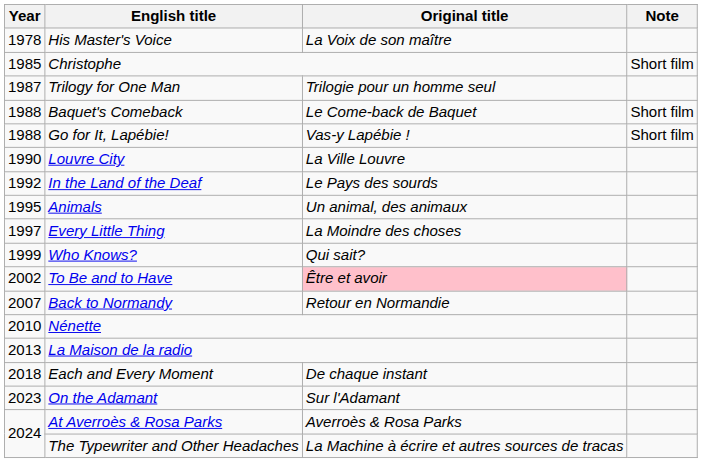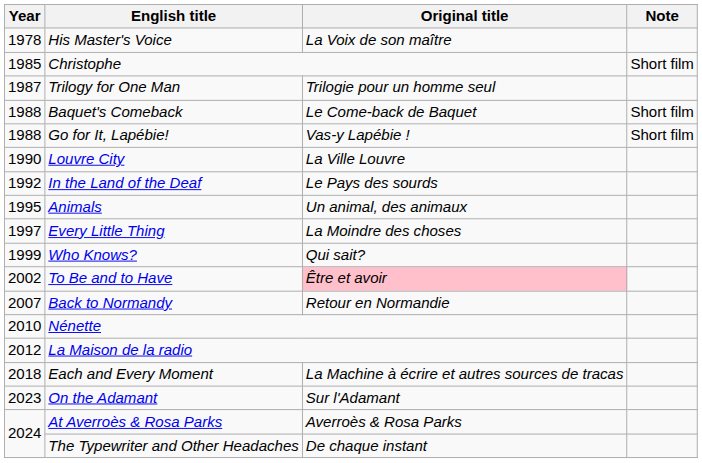 <table class="wikitable">
 <tr>
 <th>Year</th>
 <th>English title</th>
 <th>Original title</th>
 <th>Note</th>
 </tr>
 <tr>
 <td>1978</td>
 <td><em>His Master's Voice</em></td>
 <td><em>La Voix de son maître</em></td>
 <td></td>
 </tr>
 <tr>
 <td>1985</td>
 <td colspan="2"><em>Christophe</em></td>
 <td>Short film</td>
 </tr>
 <tr>
 <td>1987</td>
 <td><em>Trilogy for One Man</em></td>
 <td><em>Trilogie pour un homme seul</em></td>
 <td></td>
 </tr>
 <tr>
 <td>1988</td>
 <td><em>Baquet's Comeback</em></td>
 <td><em>Le Come-back de Baquet</em></td>
 <td>Short film</td>
 </tr>
 <tr>
 <td>1988</td>
 <td><em>Go for It, Lapébie!</em></td>
 <td><em>Vas-y Lapébie !</em></td>
 <td>Short film</td>
 </tr>
 <tr>
 <td>1990</td>
 <td><em><a href='#'>Louvre City</a></em></td>
 <td><em>La Ville Louvre</em></td>
 <td></td>
 </tr>
 <tr>
 <td>1992</td>
 <td><em><a href='#'>In the Land of the Deaf</a></em></td>
 <td><em>Le Pays des sourds</em></td>
 <td></td>
 </tr>
 <tr>
 <td>1995</td>
 <td><em><a href='#'>Animals</a></em></td>
 <td><em>Un animal, des animaux</em></td>
 <td></td>
 </tr>
 <tr>
 <td>1997</td>
 <td><em><a href='#'>Every Little Thing</a></em></td>
 <td><em>La Moindre des choses</em></td>
 <td></td>
 </tr>
 <tr>
 <td>1999</td>
 <td><em><a href='#'>Who Knows?</a></em></td>
 <td><em>Qui sait?</em></td>
 <td></td>
 </tr>
 <tr>
 <td>2002</td>
 <td><em><a href='#'>To Be and to Have</a></em></td>
 <td style="background: pink;"><em>Être et avoir</em></td>
 <td></td>
 </tr>
 <tr>
 <td>2007</td>
 <td><em><a href='#'>Back to Normandy</a></em></td>
 <td><em>Retour en Normandie</em></td>
 <td></td>
 </tr>
 <tr>
 <td>2010</td>
 <td colspan="2"><em><a href='#'>Nénette</a></em></td>
 <td></td>
 </tr>
 <tr>
-<td>2013</td>
+<td>2012</td>
 <td colspan="2"><em><a href='#'>La Maison de la radio</a></em></td>
 <td></td>
 </tr>
 <tr>
 <td>2018</td>
 <td><em>Each and Every Moment</em></td>
-<td><em>De chaque instant</em></td>
+<td><em>La Machine à écrire et autres sources de tracas</em></td>
 <td></td>
 </tr>
 <tr>
 <td>2023</td>
 <td><em><a href='#'>On the Adamant</a></em></td>
 <td><em>Sur l'Adamant</em></td>
 <td></td>
 </tr>
 <tr>
 <td rowspan="2">2024</td>
 <td><em><a href='#'>At Averroès & Rosa Parks</a></em></td>
 <td><em>Averroès & Rosa Parks</em></td>
 <td></td>
 </tr>
 <tr>
 <td><em>The Typewriter and Other Headaches</em></td>
-<td><em>La Machine à écrire et autres sources de tracas</em></td>
+<td><em>De chaque instant</em></td>
 <td></td>
 </tr>
 </table>
